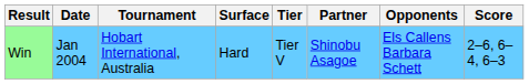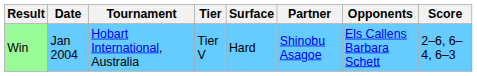 <table class="wikitable">
 <tr>
 <th>Result</th>
 <th>Date</th>
 <th>Tournament</th>
+<th>Tier</th>
 <th>Surface</th>
-<th>Tier</th>
 <th>Partner</th>
 <th>Opponents</th>
 <th>Score</th>
 </tr>
 <tr bgcolor="66CCFF">
 <td bgcolor="98FB98">Win</td>
 <td>Jan 2004</td>
 <td><a href='#'>Hobart International</a>, Australia</td>
+<td>Tier V</td>
 <td>Hard</td>
-<td>Tier V</td>
 <td> <a href='#'>Shinobu Asagoe</a></td>
 <td> <a href='#'>Els Callens</a> <br>  <a href='#'>Barbara Schett</a></td>
 <td>2–6, 6–4, 6–3</td>
 </tr>
 </table>
